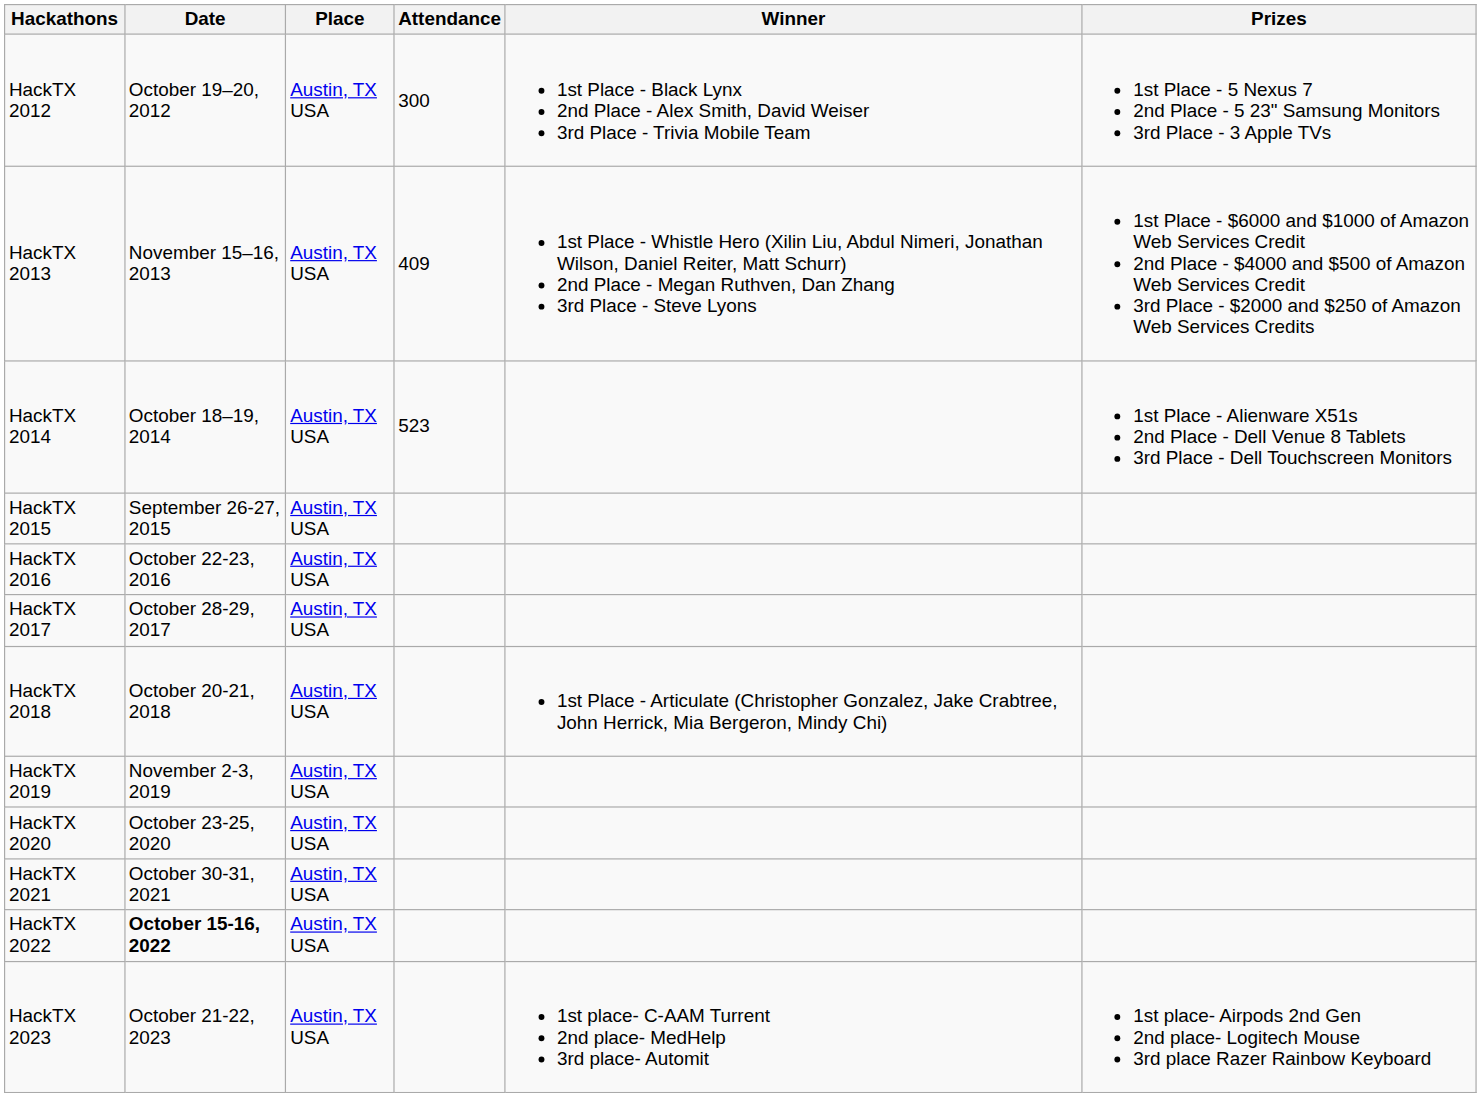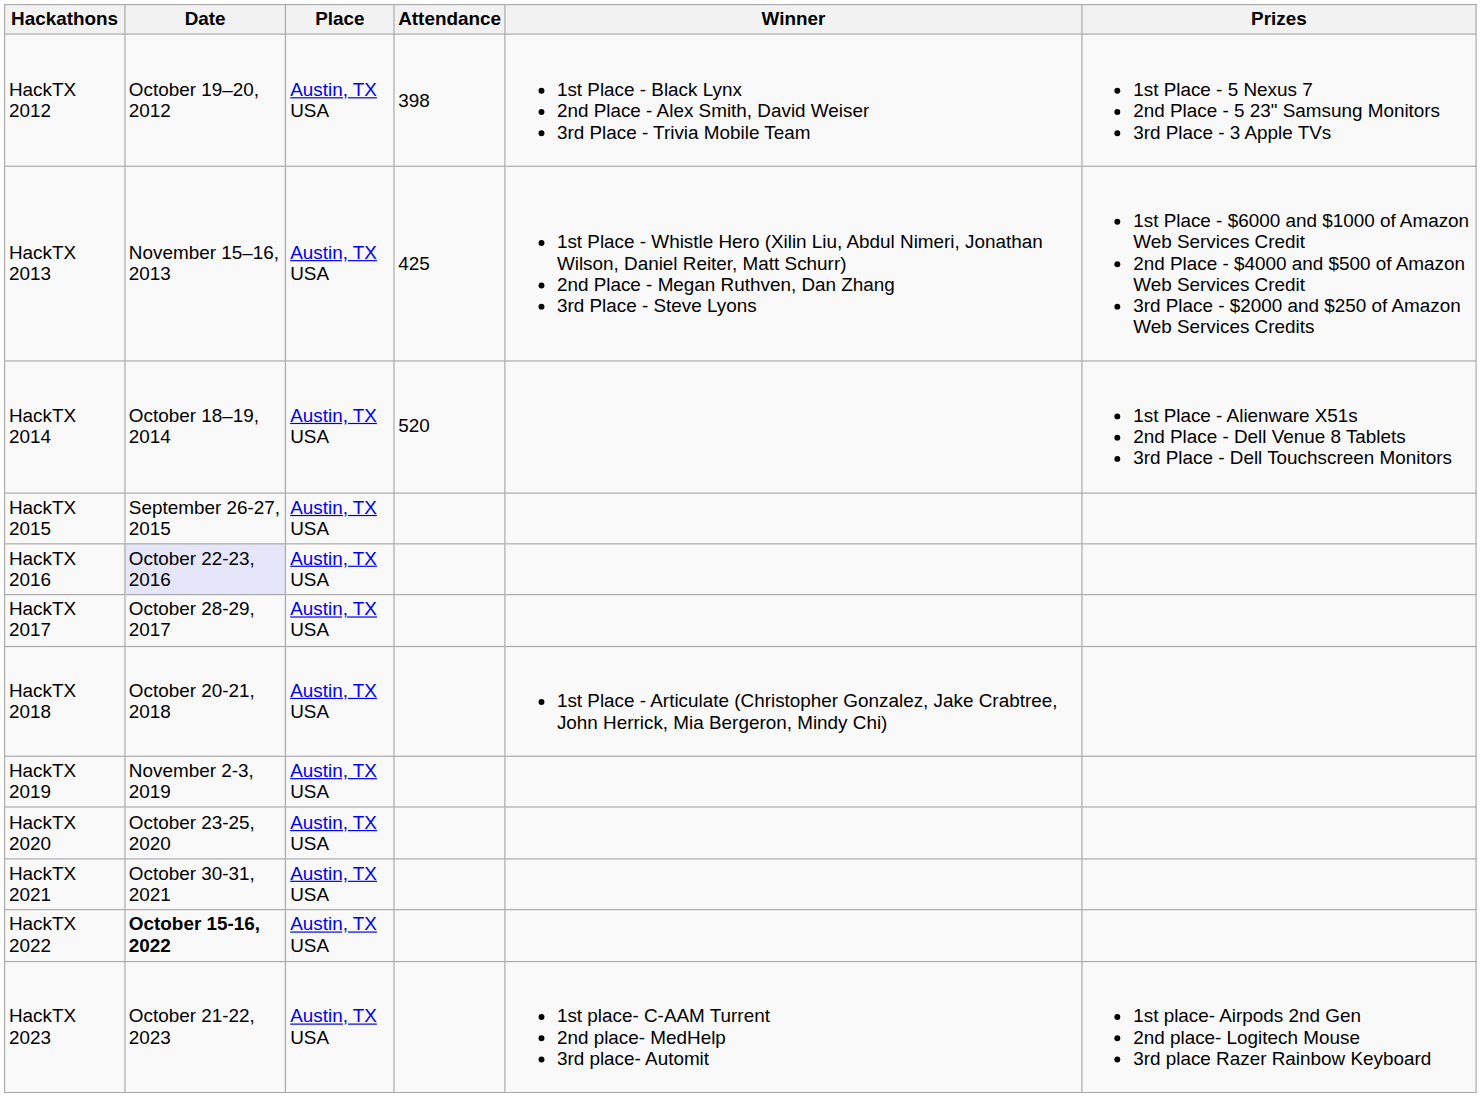 <table class="wikitable sortable">
 <tr>
 <th>Hackathons</th>
 <th>Date</th>
 <th>Place</th>
 <th>Attendance</th>
 <th>Winner</th>
 <th>Prizes</th>
 </tr>
 <tr>
 <td>HackTX 2012</td>
 <td data-sort-value="19-10">October 19–20, 2012</td>
 <td> <a href='#'>Austin, TX</a> USA</td>
-<td data-sort-value="0300">300</td>
+<td data-sort-value="0300">398</td>
 <td><br><ul><li>1st Place - Black Lynx</li><li>2nd Place - Alex Smith, David Weiser</li><li>3rd Place - Trivia Mobile Team</li></ul></td>
 <td><br><ul><li>1st Place - 5 Nexus 7</li><li>2nd Place - 5 23" Samsung Monitors</li><li>3rd Place - 3 Apple TVs</li></ul></td>
 </tr>
 <tr>
 <td>HackTX 2013</td>
 <td data-sort-value="15-11">November 15–16, 2013</td>
 <td> <a href='#'>Austin, TX</a> USA</td>
-<td data-sort-value="0425">409</td>
+<td data-sort-value="0425">425</td>
 <td><br><ul><li>1st Place - Whistle Hero (Xilin Liu, Abdul Nimeri, Jonathan Wilson, Daniel Reiter, Matt Schurr)</li><li>2nd Place - Megan Ruthven, Dan Zhang</li><li>3rd Place - Steve Lyons</li></ul></td>
 <td><br><ul><li>1st Place - $6000 and $1000 of Amazon Web Services Credit</li><li>2nd Place - $4000 and $500 of Amazon Web Services Credit</li><li>3rd Place - $2000 and $250 of Amazon Web Services Credits</li></ul></td>
 </tr>
 <tr>
 <td>HackTX 2014</td>
 <td>October 18–19, 2014</td>
 <td> <a href='#'>Austin, TX</a> USA</td>
-<td>523</td>
+<td>520</td>
 <td></td>
 <td><br><ul><li>1st Place -  Alienware X51s</li><li>2nd Place - Dell Venue 8 Tablets</li><li>3rd Place - Dell Touchscreen Monitors</li></ul></td>
 </tr>
 <tr>
 <td>HackTX 2015</td>
 <td>September 26-27, 2015</td>
 <td> <a href='#'>Austin, TX</a> USA</td>
 <td></td>
 <td></td>
 <td></td>
 </tr>
 <tr>
 <td>HackTX 2016</td>
-<td>October 22-23, 2016</td>
+<td style="background: lavender;">October 22-23, 2016</td>
 <td> <a href='#'>Austin, TX</a> USA</td>
 <td></td>
 <td></td>
 <td></td>
 </tr>
 <tr>
 <td>HackTX 2017</td>
 <td>October 28-29, 2017</td>
 <td> <a href='#'>Austin, TX</a> USA</td>
 <td></td>
 <td></td>
 <td></td>
 </tr>
 <tr>
 <td>HackTX 2018</td>
 <td>October 20-21, 2018</td>
 <td> <a href='#'>Austin, TX</a> USA</td>
 <td></td>
 <td><br><ul><li>1st Place - Articulate (Christopher Gonzalez, Jake Crabtree, John Herrick, Mia Bergeron, Mindy Chi)</li></ul></td>
 <td></td>
 </tr>
 <tr>
 <td>HackTX 2019</td>
 <td>November 2-3, 2019</td>
 <td> <a href='#'>Austin, TX</a> USA</td>
 <td></td>
 <td></td>
 <td></td>
 </tr>
 <tr>
 <td>HackTX 2020</td>
 <td>October 23-25, 2020</td>
 <td> <a href='#'>Austin, TX</a> USA</td>
 <td></td>
 <td></td>
 <td></td>
 </tr>
 <tr>
 <td>HackTX 2021</td>
 <td>October 30-31, 2021</td>
 <td> <a href='#'>Austin, TX</a> USA</td>
 <td></td>
 <td></td>
 <td></td>
 </tr>
 <tr>
 <td>HackTX 2022</td>
 <td><strong>October 15-16, 2022</strong></td>
 <td> <a href='#'>Austin, TX</a> USA</td>
 <td></td>
 <td></td>
 <td></td>
 </tr>
 <tr>
 <td>HackTX 2023</td>
 <td>October 21-22, 2023</td>
 <td> <a href='#'>Austin, TX</a> USA</td>
 <td></td>
 <td><br><ul><li>1st place- C-AAM Turrent</li><li>2nd place- MedHelp</li><li>3rd place- Automit</li></ul></td>
 <td><br><ul><li>1st place- Airpods 2nd Gen</li><li>2nd place- Logitech Mouse</li><li>3rd place Razer Rainbow Keyboard</li></ul></td>
 </tr>
 </table>
